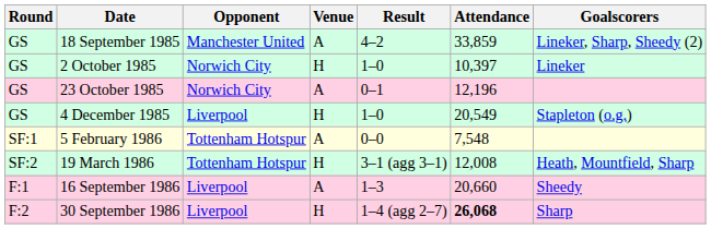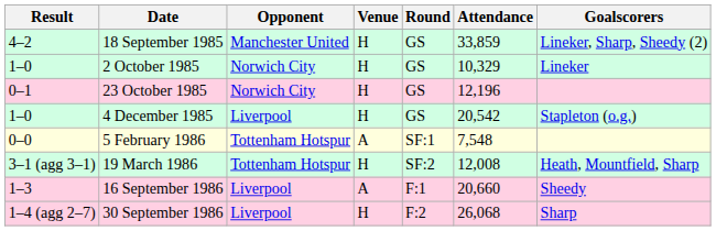 <table class="wikitable">
 <tr>
-<th>Round</th>
+<th>Result</th>
 <th>Date</th>
 <th>Opponent</th>
 <th>Venue</th>
-<th>Result</th>
+<th>Round</th>
 <th>Attendance</th>
 <th>Goalscorers</th>
 </tr>
 <tr style="background-color: #d0ffe3;">
-<td>GS</td>
+<td>4–2</td>
 <td>18 September 1985</td>
 <td><a href='#'>Manchester United</a></td>
-<td>A</td>
-<td>4–2</td>
+<td>H</td>
+<td>GS</td>
 <td>33,859</td>
 <td><a href='#'>Lineker</a>, <a href='#'>Sharp</a>, <a href='#'>Sheedy</a> (2)</td>
 </tr>
 <tr style="background-color: #d0ffe3;">
-<td>GS</td>
+<td>1–0</td>
 <td>2 October 1985</td>
 <td><a href='#'>Norwich City</a></td>
 <td>H</td>
-<td>1–0</td>
-<td>10,397</td>
+<td>GS</td>
+<td>10,329</td>
 <td><a href='#'>Lineker</a></td>
 </tr>
 <tr style="background-color: #ffd0e3;">
-<td>GS</td>
+<td>0–1</td>
 <td>23 October 1985</td>
 <td><a href='#'>Norwich City</a></td>
-<td>A</td>
-<td>0–1</td>
+<td>H</td>
+<td>GS</td>
 <td>12,196</td>
 <td></td>
 </tr>
 <tr style="background-color: #d0ffe3;">
-<td>GS</td>
+<td>1–0</td>
 <td>4 December 1985</td>
 <td><a href='#'>Liverpool</a></td>
 <td>H</td>
-<td>1–0</td>
-<td>20,549</td>
+<td>GS</td>
+<td>20,542</td>
 <td><a href='#'>Stapleton</a> (<a href='#'>o.g.</a>)</td>
 </tr>
 <tr style="background-color: #ffffdd;">
-<td>SF:1</td>
+<td>0–0</td>
 <td>5 February 1986</td>
 <td><a href='#'>Tottenham Hotspur</a></td>
 <td>A</td>
-<td>0–0</td>
+<td>SF:1</td>
 <td>7,548</td>
 <td></td>
 </tr>
 <tr style="background-color: #d0ffe3;">
-<td>SF:2</td>
+<td>3–1 (agg 3–1)</td>
 <td>19 March 1986</td>
 <td><a href='#'>Tottenham Hotspur</a></td>
 <td>H</td>
-<td>3–1 (agg 3–1)</td>
+<td>SF:2</td>
 <td>12,008</td>
 <td><a href='#'>Heath</a>, <a href='#'>Mountfield</a>, <a href='#'>Sharp</a></td>
 </tr>
 <tr style="background-color: #ffd0e3;">
-<td>F:1</td>
+<td>1–3</td>
 <td>16 September 1986</td>
 <td><a href='#'>Liverpool</a></td>
 <td>A</td>
-<td>1–3</td>
+<td>F:1</td>
 <td>20,660</td>
 <td><a href='#'>Sheedy</a></td>
 </tr>
 <tr style="background-color: #ffd0e3;">
-<td>F:2</td>
+<td>1–4 (agg 2–7)</td>
 <td>30 September 1986</td>
 <td><a href='#'>Liverpool</a></td>
 <td>H</td>
-<td>1–4 (agg 2–7)</td>
-<td><strong>26,068</strong></td>
+<td>F:2</td>
+<td>26,068</td>
 <td><a href='#'>Sharp</a></td>
 </tr>
 </table>
